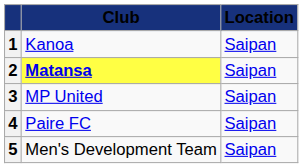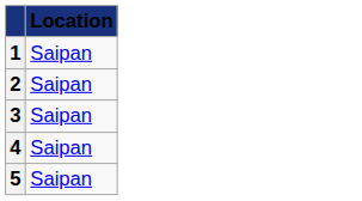 <table class="wikitable sortable" style="text-align:left">
 <tr>
 <th style="background:#17317c;"></th>
-<th style="background:#17317c;"><span>Club</span></th>
 <th style="background:#17317c;"><span>Location</span></th>
 </tr>
 <tr>
 <th>1</th>
-<td><a href='#'>Kanoa</a></td>
 <td><a href='#'>Saipan</a></td>
 </tr>
 <tr>
 <th>2</th>
-<td bgcolor=#ffff44><strong><a href='#'>Matansa</a></strong></td>
 <td><a href='#'>Saipan</a></td>
 </tr>
 <tr>
 <th>3</th>
-<td><a href='#'>MP United</a></td>
 <td><a href='#'>Saipan</a></td>
 </tr>
 <tr>
 <th>4</th>
-<td><a href='#'>Paire FC</a></td>
 <td><a href='#'>Saipan</a></td>
 </tr>
 <tr>
 <th>5</th>
-<td>Men's Development Team</td>
 <td><a href='#'>Saipan</a></td>
 </tr>
 </table>
